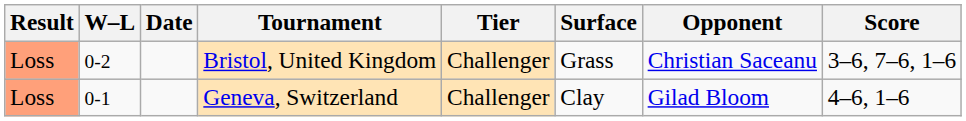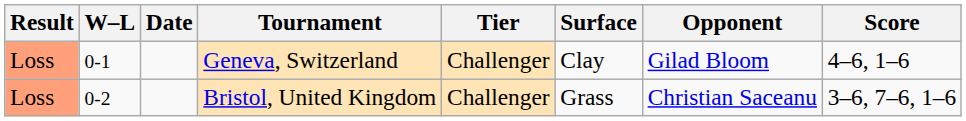 <table class="sortable wikitable">
 <tr>
 <th>Result</th>
 <th class="unsortable">W–L</th>
 <th>Date</th>
 <th>Tournament</th>
 <th>Tier</th>
 <th>Surface</th>
 <th>Opponent</th>
 <th class="unsortable">Score</th>
 </tr>
 <tr>
 <td style="background:#ffa07a;">Loss</td>
+<td><small>0-1</small></td>
+<td></td>
+<td style="background:moccasin;"><a href='#'>Geneva</a>, Switzerland</td>
+<td style="background:moccasin;">Challenger</td>
+<td>Clay</td>
+<td> <a href='#'>Gilad Bloom</a></td>
+<td>4–6, 1–6</td>
+</tr>
+<tr>
+<td style="background:#ffa07a;">Loss</td>
 <td><small>0-2</small></td>
 <td></td>
 <td style="background:moccasin;"><a href='#'>Bristol</a>, United Kingdom</td>
 <td style="background:moccasin;">Challenger</td>
 <td>Grass</td>
 <td> <a href='#'>Christian Saceanu</a></td>
 <td>3–6, 7–6, 1–6</td>
 </tr>
-<tr>
-<td style="background:#ffa07a;">Loss</td>
-<td><small>0-1</small></td>
-<td></td>
-<td style="background:moccasin;"><a href='#'>Geneva</a>, Switzerland</td>
-<td style="background:moccasin;">Challenger</td>
-<td>Clay</td>
-<td> <a href='#'>Gilad Bloom</a></td>
-<td>4–6, 1–6</td>
-</tr>
 </table>
